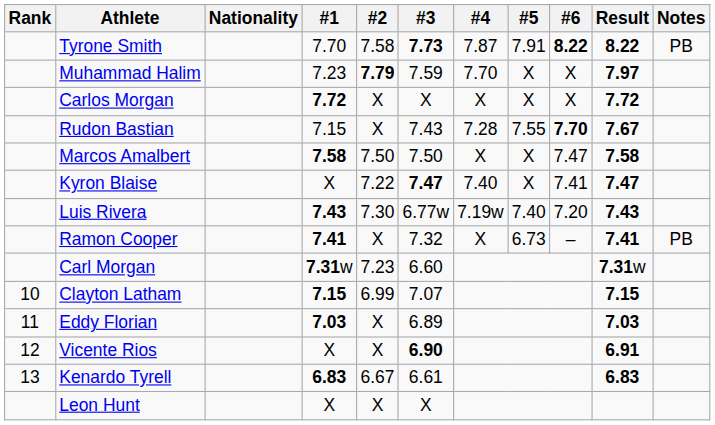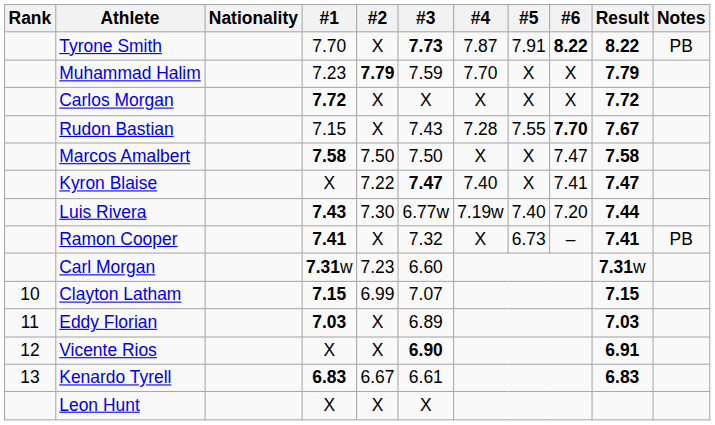 <table class="wikitable sortable" style="text-align:center">
 <tr>
 <th>Rank</th>
 <th>Athlete</th>
 <th>Nationality</th>
 <th>#1</th>
 <th>#2</th>
 <th>#3</th>
 <th>#4</th>
 <th>#5</th>
 <th>#6</th>
 <th>Result</th>
 <th>Notes</th>
 </tr>
 <tr>
 <td></td>
 <td align=left><a href='#'>Tyrone Smith</a></td>
 <td align=left></td>
 <td>7.70</td>
-<td>7.58</td>
+<td>X</td>
 <td><strong>7.73</strong></td>
 <td>7.87</td>
 <td>7.91</td>
 <td><strong>8.22</strong></td>
 <td><strong>8.22</strong></td>
 <td>PB</td>
 </tr>
 <tr>
 <td></td>
 <td align=left><a href='#'>Muhammad Halim</a></td>
 <td align=left></td>
 <td>7.23</td>
 <td><strong>7.79</strong></td>
 <td>7.59</td>
 <td>7.70</td>
 <td>X</td>
 <td>X</td>
-<td><strong>7.97</strong></td>
+<td><strong>7.79</strong></td>
 <td></td>
 </tr>
 <tr>
 <td></td>
 <td align=left><a href='#'>Carlos Morgan</a></td>
 <td align=left></td>
 <td><strong>7.72</strong></td>
 <td>X</td>
 <td>X</td>
 <td>X</td>
 <td>X</td>
 <td>X</td>
 <td><strong>7.72</strong></td>
 <td></td>
 </tr>
 <tr>
 <td></td>
 <td align=left><a href='#'>Rudon Bastian</a></td>
 <td align=left></td>
 <td>7.15</td>
 <td>X</td>
 <td>7.43</td>
 <td>7.28</td>
 <td>7.55</td>
 <td><strong>7.70</strong></td>
 <td><strong>7.67</strong></td>
 <td></td>
 </tr>
 <tr>
 <td></td>
 <td align=left><a href='#'>Marcos Amalbert</a></td>
 <td align=left></td>
 <td><strong>7.58</strong></td>
 <td>7.50</td>
 <td>7.50</td>
 <td>X</td>
 <td>X</td>
 <td>7.47</td>
 <td><strong>7.58</strong></td>
 <td></td>
 </tr>
 <tr>
 <td></td>
 <td align=left><a href='#'>Kyron Blaise</a></td>
 <td align=left></td>
 <td>X</td>
 <td>7.22</td>
 <td><strong>7.47</strong></td>
 <td>7.40</td>
 <td>X</td>
 <td>7.41</td>
 <td><strong>7.47</strong></td>
 <td></td>
 </tr>
 <tr>
 <td></td>
 <td align=left><a href='#'>Luis Rivera</a></td>
 <td align=left></td>
 <td><strong>7.43</strong></td>
 <td>7.30</td>
 <td>6.77w</td>
 <td>7.19w</td>
 <td>7.40</td>
 <td>7.20</td>
-<td><strong>7.43</strong></td>
+<td><strong>7.44</strong></td>
 <td></td>
 </tr>
 <tr>
 <td></td>
 <td align=left><a href='#'>Ramon Cooper</a></td>
 <td align=left></td>
 <td><strong>7.41</strong></td>
 <td>X</td>
 <td>7.32</td>
 <td>X</td>
 <td>6.73</td>
 <td>–</td>
 <td><strong>7.41</strong></td>
 <td>PB</td>
 </tr>
 <tr>
 <td></td>
 <td align=left><a href='#'>Carl Morgan</a></td>
 <td align=left></td>
 <td><strong>7.31</strong>w</td>
 <td>7.23</td>
 <td>6.60</td>
 <td colspan=3></td>
 <td><strong>7.31</strong>w</td>
 <td></td>
 </tr>
 <tr>
 <td>10</td>
 <td align=left><a href='#'>Clayton Latham</a></td>
 <td align=left></td>
 <td><strong>7.15</strong></td>
 <td>6.99</td>
 <td>7.07</td>
 <td colspan=3></td>
 <td><strong>7.15</strong></td>
 <td></td>
 </tr>
 <tr>
 <td>11</td>
 <td align=left><a href='#'>Eddy Florian</a></td>
 <td align=left></td>
 <td><strong>7.03</strong></td>
 <td>X</td>
 <td>6.89</td>
 <td colspan=3></td>
 <td><strong>7.03</strong></td>
 <td></td>
 </tr>
 <tr>
 <td>12</td>
 <td align=left><a href='#'>Vicente Rios</a></td>
 <td align=left></td>
 <td>X</td>
 <td>X</td>
 <td><strong>6.90</strong></td>
 <td colspan=3></td>
 <td><strong>6.91</strong></td>
 <td></td>
 </tr>
 <tr>
 <td>13</td>
 <td align=left><a href='#'>Kenardo Tyrell</a></td>
 <td align=left></td>
 <td><strong>6.83</strong></td>
 <td>6.67</td>
 <td>6.61</td>
 <td colspan=3></td>
 <td><strong>6.83</strong></td>
 <td></td>
 </tr>
 <tr>
 <td></td>
 <td align=left><a href='#'>Leon Hunt</a></td>
 <td align=left></td>
 <td>X</td>
 <td>X</td>
 <td>X</td>
 <td colspan=3></td>
 <td><strong></strong></td>
 <td></td>
 </tr>
 </table>
